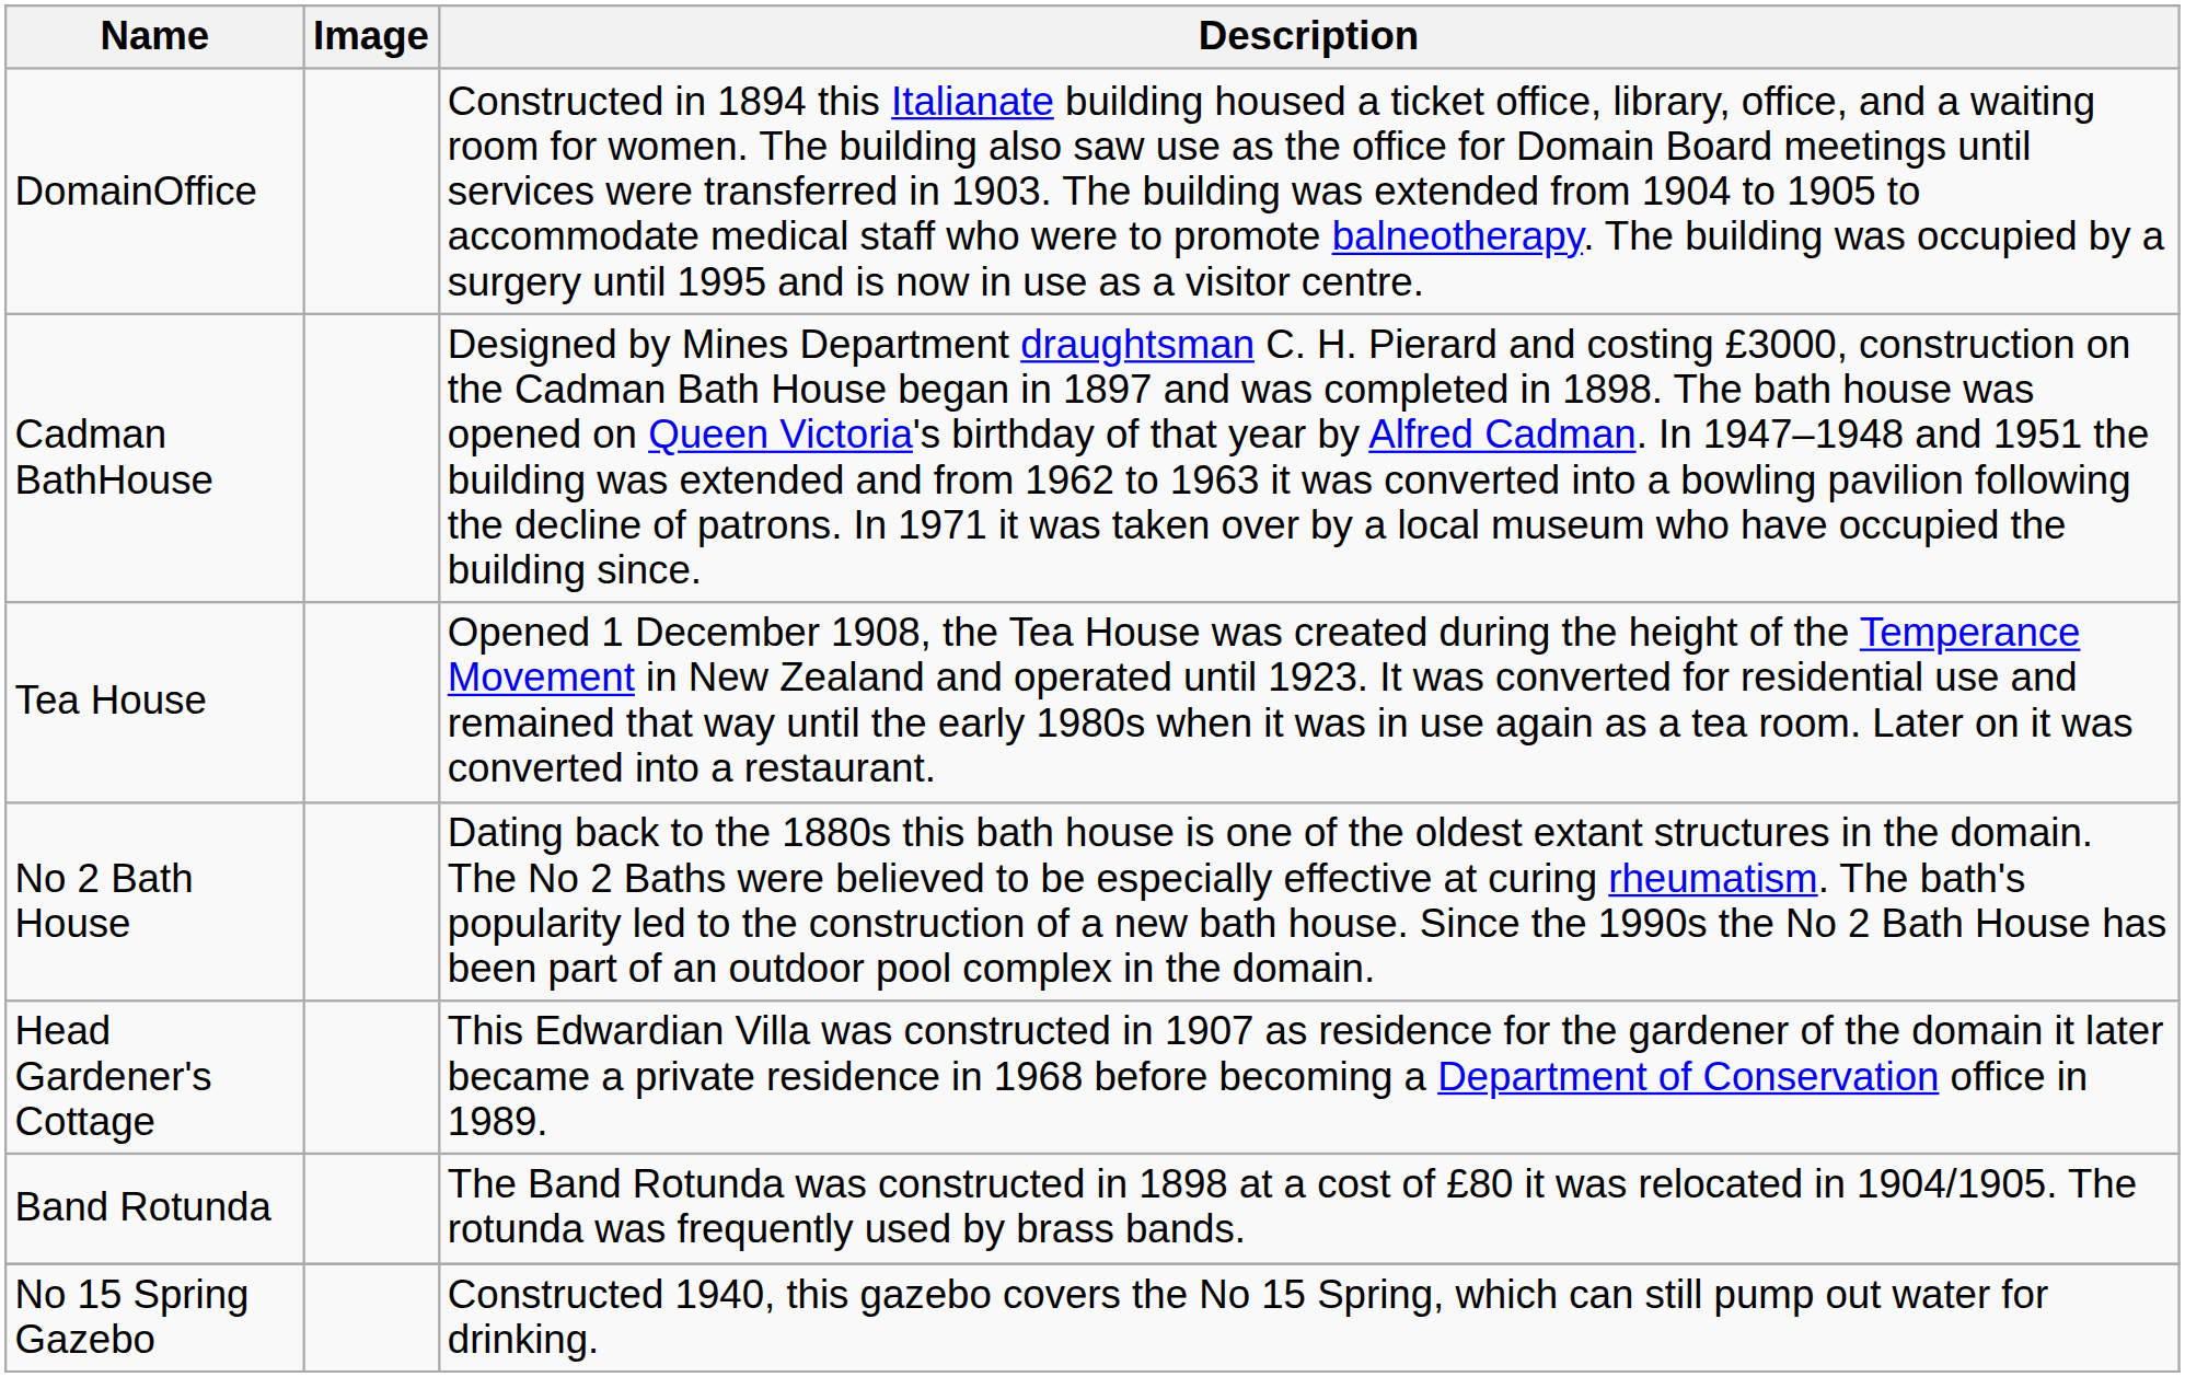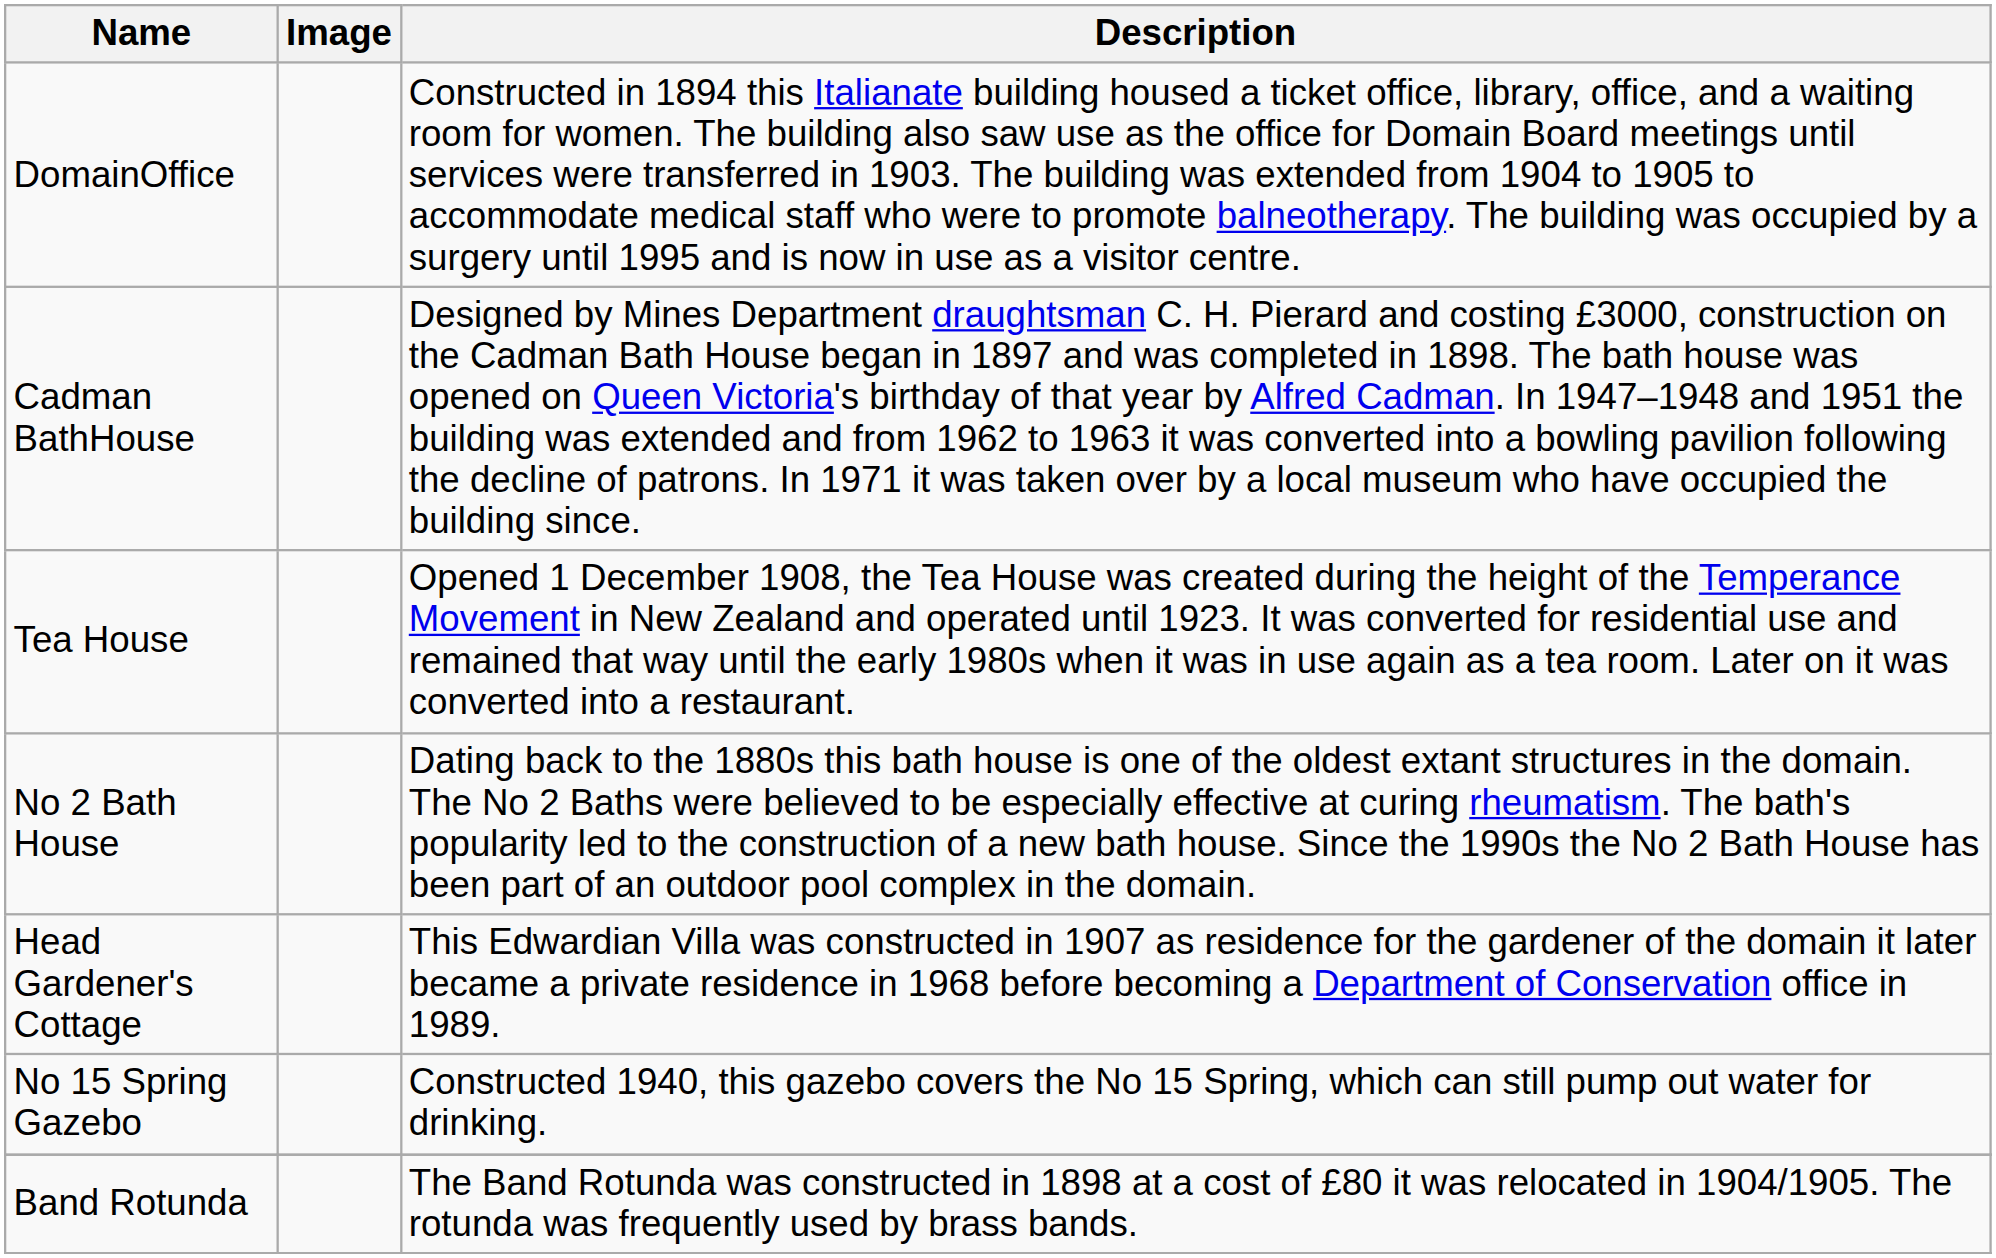 <table class= "wikitable sortable">
 <tr>
 <th>Name</th>
 <th>Image</th>
 <th>Description</th>
 </tr>
 <tr>
 <td>DomainOffice</td>
 <td></td>
 <td>Constructed in 1894 this <a href='#'>Italianate</a> building housed a ticket office, library, office, and a waiting room for women. The building also saw use as the office for Domain Board meetings until services were transferred in 1903. The building was extended from 1904 to 1905 to accommodate medical staff who were to promote <a href='#'>balneotherapy</a>. The building was occupied by a surgery until 1995 and is now in use as a visitor centre.</td>
 </tr>
 <tr>
 <td>Cadman BathHouse</td>
 <td></td>
 <td>Designed by Mines Department <a href='#'>draughtsman</a> C. H. Pierard and costing £3000, construction on the Cadman Bath House began in 1897 and was completed in 1898. The bath house was opened on <a href='#'>Queen Victoria</a>'s birthday of that year by <a href='#'>Alfred Cadman</a>. In 1947–1948 and 1951 the building was extended and from 1962 to 1963 it was converted into a bowling pavilion following the decline of patrons. In 1971 it was taken over by a local museum who have occupied the building since.</td>
 </tr>
 <tr>
 <td>Tea House</td>
 <td></td>
 <td>Opened 1 December 1908, the Tea House was created during the height of the <a href='#'>Temperance Movement</a> in New Zealand and operated until 1923. It was converted for residential use and remained that way until the early 1980s when it was in use again as a tea room. Later on it was converted into a restaurant.</td>
 </tr>
 <tr>
 <td>No 2 Bath House</td>
 <td></td>
 <td>Dating back to the 1880s this bath house is one of the oldest extant structures in the domain. The No 2 Baths were believed to be especially effective at curing <a href='#'>rheumatism</a>. The bath's popularity led to the construction of a new bath house. Since the 1990s the No 2 Bath House has been part of an outdoor pool complex in the domain.</td>
 </tr>
 <tr>
 <td>Head Gardener's Cottage</td>
 <td></td>
 <td>This Edwardian Villa was constructed in 1907 as residence for the gardener of the domain it later became a private residence in 1968 before becoming a <a href='#'>Department of Conservation</a> office in 1989.</td>
 </tr>
 <tr>
+<td>No 15 Spring Gazebo</td>
+<td></td>
+<td>Constructed 1940, this gazebo covers the No 15 Spring, which can still pump out water for drinking.</td>
+</tr>
+<tr>
+</tr>
+<tr>
 <td>Band Rotunda</td>
 <td></td>
 <td>The Band Rotunda was constructed in 1898 at a cost of £80 it was relocated in 1904/1905. The rotunda was frequently used by brass bands.</td>
 </tr>
 <tr>
 </tr>
-<tr>
-<td>No 15 Spring Gazebo</td>
-<td></td>
-<td>Constructed 1940, this gazebo covers the No 15 Spring, which can still pump out water for drinking.</td>
-</tr>
-<tr>
-</tr>
 </table>
